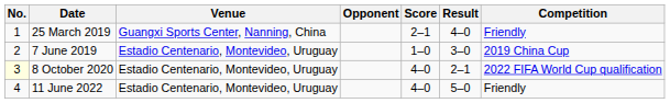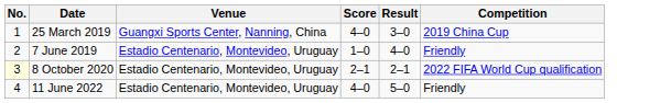 <table class="wikitable sortable">
 <tr>
 <th scope="col">No.</th>
 <th scope="col">Date</th>
 <th scope="col">Venue</th>
-<th scope="col">Opponent</th>
 <th scope="col">Score</th>
 <th scope="col">Result</th>
 <th scope="col">Competition</th>
 </tr>
 <tr>
 <td style="text-align:center">1</td>
 <td>25 March 2019</td>
 <td><a href='#'>Guangxi Sports Center</a>, <a href='#'>Nanning</a>, China</td>
-<td></td>
-<td style="text-align:center">2–1</td>
 <td style="text-align:center">4–0</td>
-<td><a href='#'>Friendly</a></td>
+<td style="text-align:center">3–0</td>
+<td><a href='#'>2019 China Cup</a></td>
 </tr>
 <tr>
 <td style="text-align:center">2</td>
 <td>7 June 2019</td>
 <td><a href='#'>Estadio Centenario</a>, <a href='#'>Montevideo</a>, Uruguay</td>
-<td></td>
 <td style="text-align:center">1–0</td>
-<td style="text-align:center">3–0</td>
-<td><a href='#'>2019 China Cup</a></td>
+<td style="text-align:center">4–0</td>
+<td><a href='#'>Friendly</a></td>
 </tr>
 <tr>
 <td style="background: lightyellow; text-align:center">3</td>
 <td>8 October 2020</td>
 <td>Estadio Centenario, Montevideo, Uruguay</td>
-<td></td>
-<td style="text-align:center">4–0</td>
+<td style="text-align:center">2–1</td>
 <td style="text-align:center">2–1</td>
 <td><a href='#'>2022 FIFA World Cup qualification</a></td>
 </tr>
 <tr>
 <td style="text-align:center">4</td>
 <td>11 June 2022</td>
 <td>Estadio Centenario, Montevideo, Uruguay</td>
-<td></td>
 <td style="text-align:center">4–0</td>
 <td style="text-align:center">5–0</td>
 <td>Friendly</td>
 </tr>
 </table>
